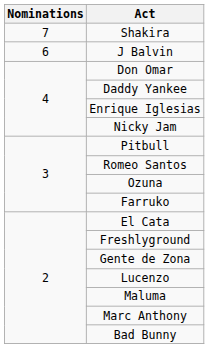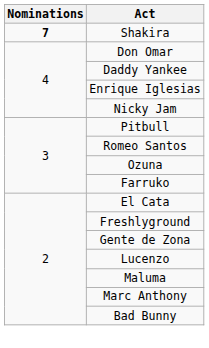 <table class="wikitable" rowspan="2" style="text-align:center;">
 <tr>
 <th scope="col">Nominations</th>
 <th scope="col">Act</th>
 </tr>
 <tr>
-<td>7</td>
+<td><strong>7</strong></td>
 <td>Shakira</td>
-</tr>
-<tr>
-<td>6</td>
-<td>J Balvin</td>
 </tr>
 <tr>
 <td rowspan="4">4</td>
 <td>Don Omar</td>
 </tr>
 <tr>
 <td>Daddy Yankee</td>
 </tr>
 <tr>
 <td>Enrique Iglesias</td>
 </tr>
 <tr>
 <td>Nicky Jam</td>
 </tr>
 <tr>
 <td rowspan="4">3</td>
 <td>Pitbull</td>
 </tr>
 <tr>
 <td>Romeo Santos</td>
 </tr>
 <tr>
 <td>Ozuna</td>
 </tr>
 <tr>
 <td>Farruko</td>
 </tr>
 <tr>
 <td rowspan="7">2</td>
 <td>El Cata</td>
 </tr>
 <tr>
 <td>Freshlyground</td>
 </tr>
 <tr>
 <td>Gente de Zona</td>
 </tr>
 <tr>
 <td>Lucenzo</td>
 </tr>
 <tr>
 <td>Maluma</td>
 </tr>
 <tr>
 <td>Marc Anthony</td>
 </tr>
 <tr>
 <td>Bad Bunny</td>
 </tr>
 </table>
